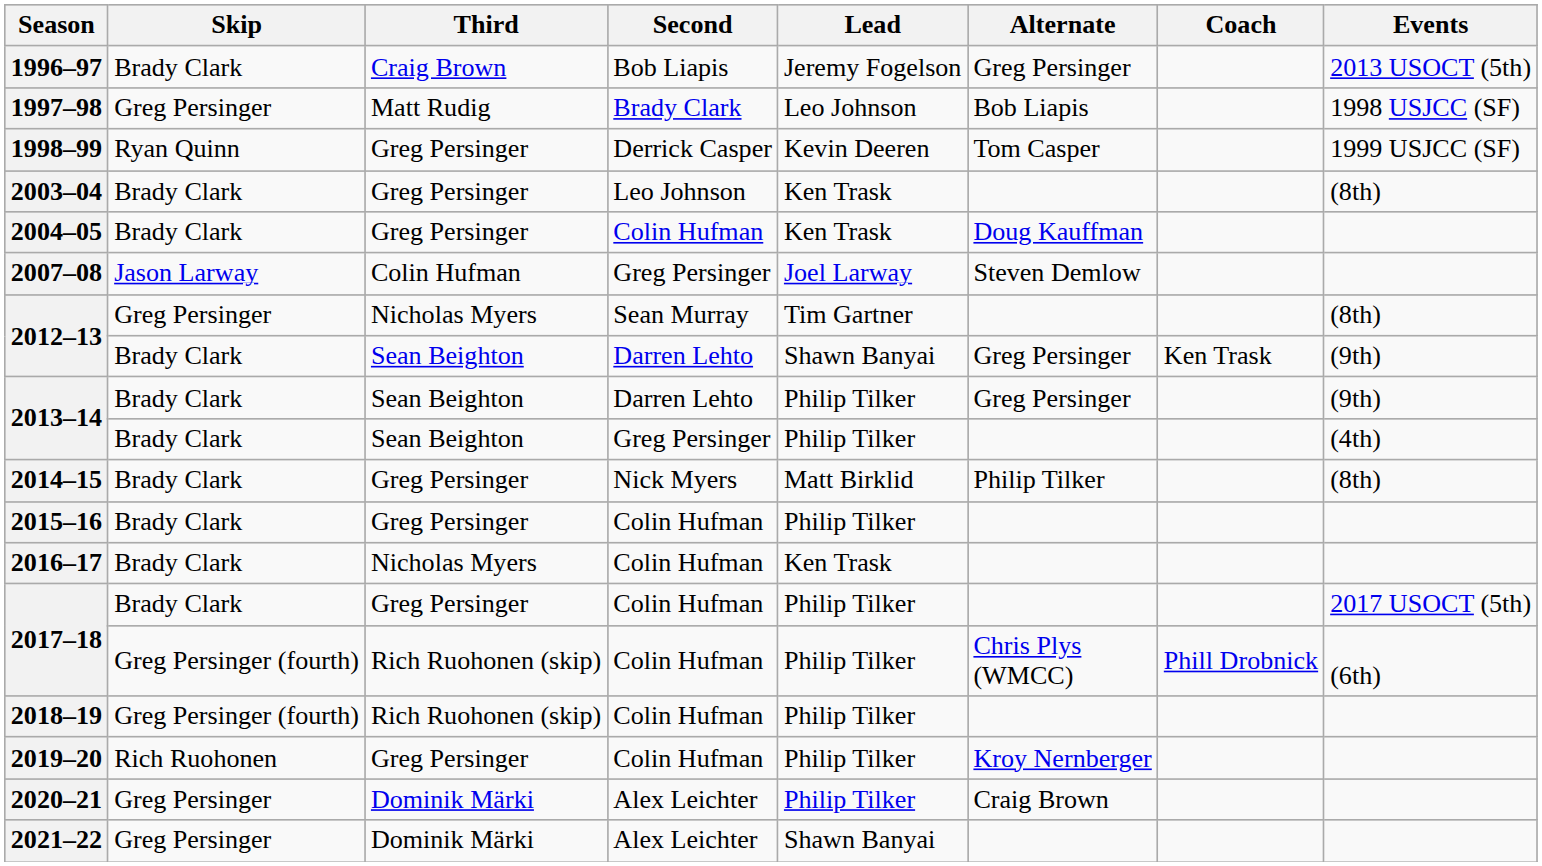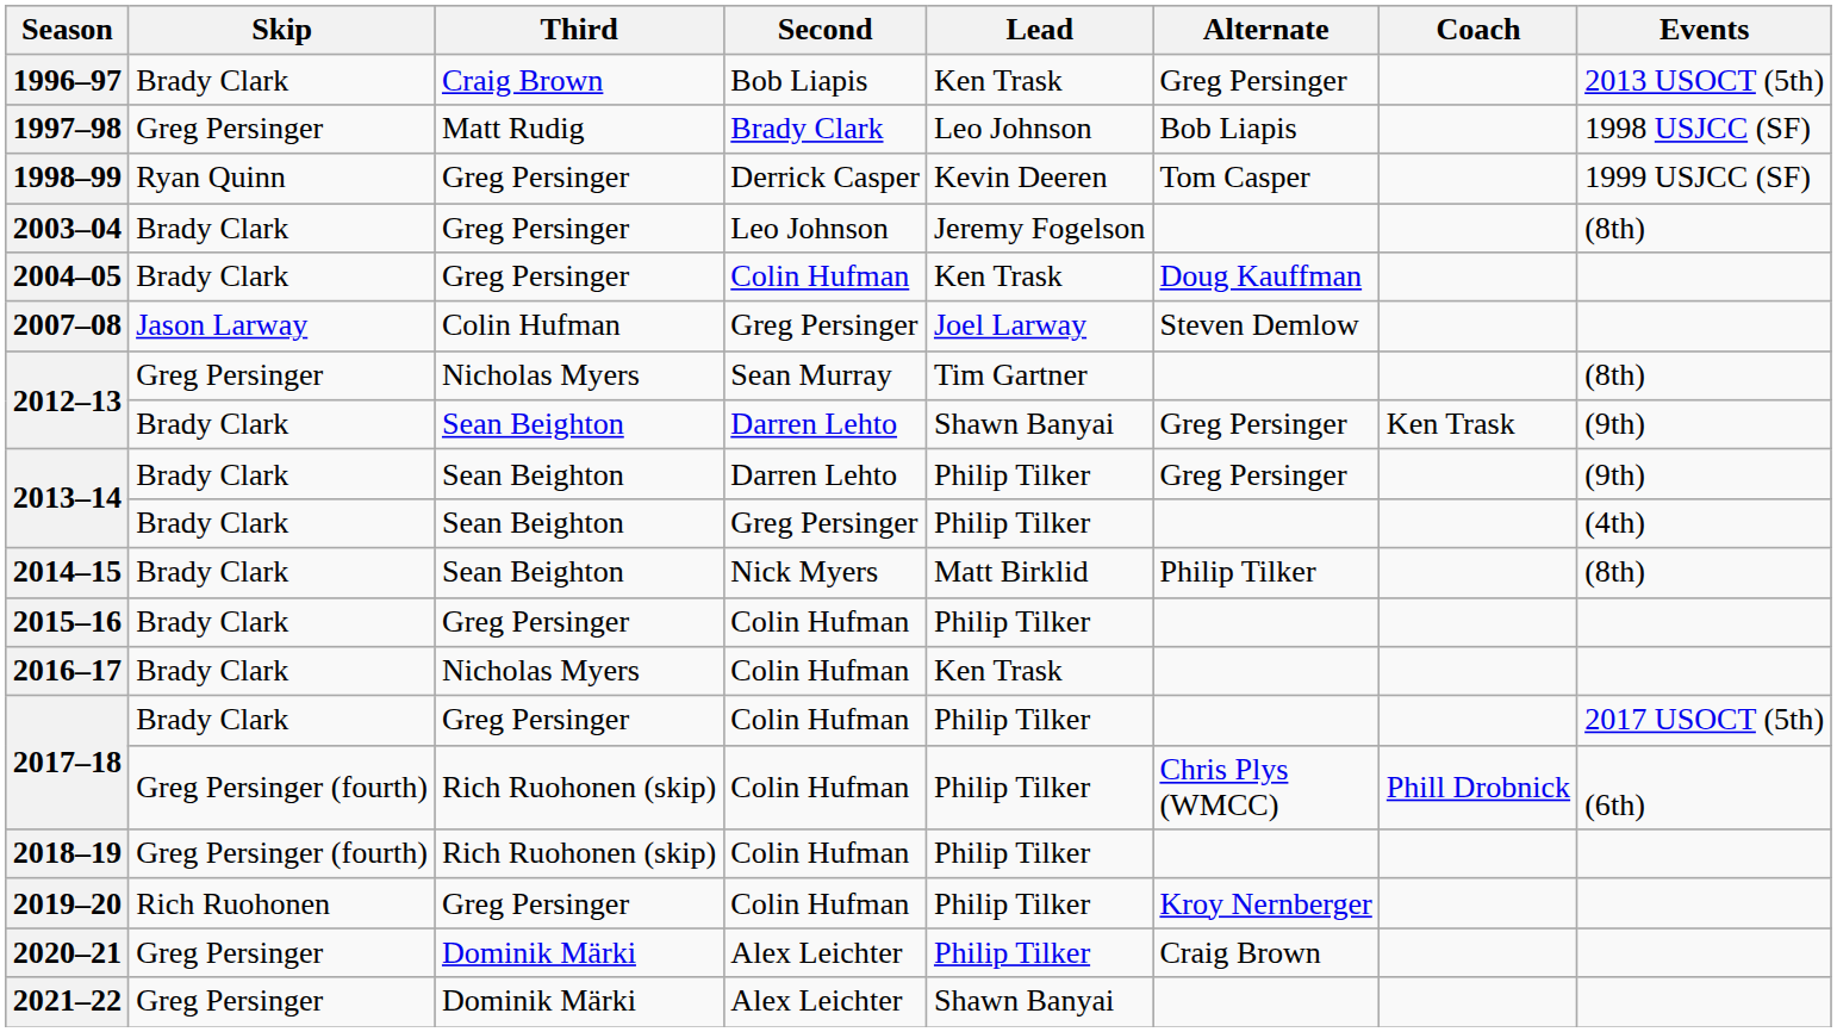 <table class="wikitable">
 <tr>
 <th scope="col">Season</th>
 <th scope="col">Skip</th>
 <th scope="col">Third</th>
 <th scope="col">Second</th>
 <th scope="col">Lead</th>
 <th scope="col">Alternate</th>
 <th scope="col">Coach</th>
 <th scope="col">Events</th>
 </tr>
 <tr>
 <th scope="row">1996–97</th>
 <td>Brady Clark</td>
 <td><a href='#'>Craig Brown</a></td>
 <td>Bob Liapis</td>
-<td>Jeremy Fogelson</td>
+<td>Ken Trask</td>
 <td>Greg Persinger</td>
 <td></td>
 <td><a href='#'>2013 USOCT</a> (5th)</td>
 </tr>
 <tr>
 <th scope="row">1997–98</th>
 <td>Greg Persinger</td>
 <td>Matt Rudig</td>
 <td><a href='#'>Brady Clark</a></td>
 <td>Leo Johnson</td>
 <td>Bob Liapis</td>
 <td></td>
 <td>1998 <a href='#'>USJCC</a> (SF)</td>
 </tr>
 <tr>
 <th scope="row">1998–99</th>
 <td>Ryan Quinn</td>
 <td>Greg Persinger</td>
 <td>Derrick Casper</td>
 <td>Kevin Deeren</td>
 <td>Tom Casper</td>
 <td></td>
 <td>1999 USJCC (SF)</td>
 </tr>
 <tr>
 <th scope="row">2003–04</th>
 <td>Brady Clark</td>
 <td>Greg Persinger</td>
 <td>Leo Johnson</td>
-<td>Ken Trask</td>
+<td>Jeremy Fogelson</td>
 <td></td>
 <td></td>
 <td> (8th)</td>
 </tr>
 <tr>
 <th scope="row">2004–05</th>
 <td>Brady Clark</td>
 <td>Greg Persinger</td>
 <td><a href='#'>Colin Hufman</a></td>
 <td>Ken Trask</td>
 <td><a href='#'>Doug Kauffman</a></td>
 <td></td>
 <td> </td>
 </tr>
 <tr>
 <th scope="row">2007–08</th>
 <td><a href='#'>Jason Larway</a></td>
 <td>Colin Hufman</td>
 <td>Greg Persinger</td>
 <td><a href='#'>Joel Larway</a></td>
 <td>Steven Demlow</td>
 <td></td>
 <td> </td>
 </tr>
 <tr>
 <th scope="row" rowspan=2>2012–13</th>
 <td>Greg Persinger</td>
 <td>Nicholas Myers</td>
 <td>Sean Murray</td>
 <td>Tim Gartner</td>
 <td></td>
 <td></td>
 <td> (8th)</td>
 </tr>
 <tr>
 <td>Brady Clark</td>
 <td><a href='#'>Sean Beighton</a></td>
 <td><a href='#'>Darren Lehto</a></td>
 <td>Shawn Banyai</td>
 <td>Greg Persinger</td>
 <td>Ken Trask</td>
 <td> (9th)</td>
 </tr>
 <tr>
 <th scope="row" rowspan=2>2013–14</th>
 <td>Brady Clark</td>
 <td>Sean Beighton</td>
 <td>Darren Lehto</td>
 <td>Philip Tilker</td>
 <td>Greg Persinger</td>
 <td></td>
 <td> (9th)</td>
 </tr>
 <tr>
 <td>Brady Clark</td>
 <td>Sean Beighton</td>
 <td>Greg Persinger</td>
 <td>Philip Tilker</td>
 <td></td>
 <td></td>
 <td> (4th)</td>
 </tr>
 <tr>
 <th scope="row">2014–15</th>
 <td>Brady Clark</td>
-<td>Greg Persinger</td>
+<td>Sean Beighton</td>
 <td>Nick Myers</td>
 <td>Matt Birklid</td>
 <td>Philip Tilker</td>
 <td></td>
 <td> (8th)</td>
 </tr>
 <tr>
 <th scope="row">2015–16</th>
 <td>Brady Clark</td>
 <td>Greg Persinger</td>
 <td>Colin Hufman</td>
 <td>Philip Tilker</td>
 <td></td>
 <td></td>
 <td> </td>
 </tr>
 <tr>
 <th scope="row">2016–17</th>
 <td>Brady Clark</td>
 <td>Nicholas Myers</td>
 <td>Colin Hufman</td>
 <td>Ken Trask</td>
 <td></td>
 <td></td>
 <td> </td>
 </tr>
 <tr>
 <th scope="row" rowspan=2>2017–18</th>
 <td>Brady Clark</td>
 <td>Greg Persinger</td>
 <td>Colin Hufman</td>
 <td>Philip Tilker</td>
 <td></td>
 <td></td>
 <td><a href='#'>2017 USOCT</a> (5th)</td>
 </tr>
 <tr>
 <td>Greg Persinger (fourth)</td>
 <td>Rich Ruohonen (skip)</td>
 <td>Colin Hufman</td>
 <td>Philip Tilker</td>
 <td><a href='#'>Chris Plys</a><br>(WMCC)</td>
 <td><a href='#'>Phill Drobnick</a></td>
 <td> <br> (6th)</td>
 </tr>
 <tr>
 <th scope="row">2018–19</th>
 <td>Greg Persinger (fourth)</td>
 <td>Rich Ruohonen (skip)</td>
 <td>Colin Hufman</td>
 <td>Philip Tilker</td>
 <td></td>
 <td></td>
 <td> </td>
 </tr>
 <tr>
 <th scope="row">2019–20</th>
 <td>Rich Ruohonen</td>
 <td>Greg Persinger</td>
 <td>Colin Hufman</td>
 <td>Philip Tilker</td>
 <td><a href='#'>Kroy Nernberger</a></td>
 <td></td>
 <td> </td>
 </tr>
 <tr>
 <th scope="row">2020–21</th>
 <td>Greg Persinger</td>
 <td><a href='#'>Dominik Märki</a></td>
 <td>Alex Leichter</td>
 <td><a href='#'>Philip Tilker</a></td>
 <td>Craig Brown</td>
 <td></td>
 <td></td>
 </tr>
 <tr>
 <th scope="row">2021–22</th>
 <td>Greg Persinger</td>
 <td>Dominik Märki</td>
 <td>Alex Leichter</td>
 <td>Shawn Banyai</td>
 <td></td>
 <td></td>
 <td></td>
 </tr>
 </table>
